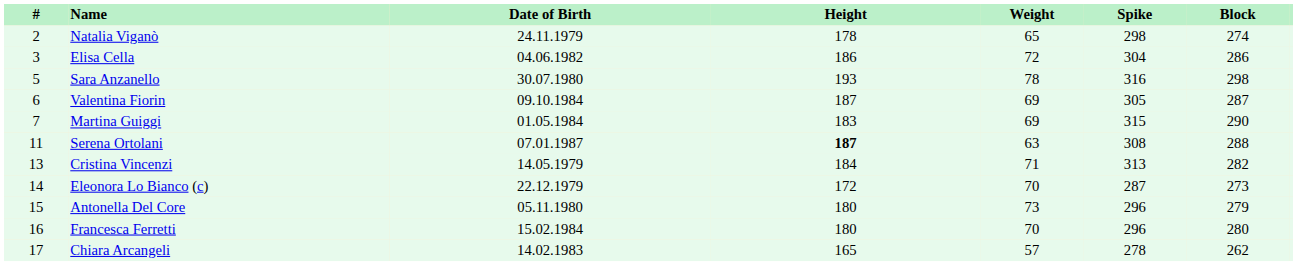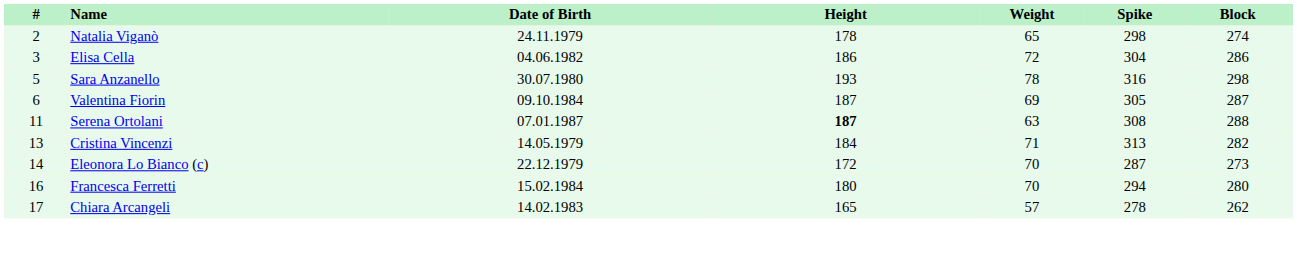 <table border=0 cellpadding=2 cellspacing=0  |- bgcolor=#FFECCE style="text-align:center; font-size:90%;" width=100%>
 <tr bgcolor=#BBF0C9>
 <th width=5%>#</th>
 <th width=25% align=left>Name</th>
 <th width=25%>Date of Birth</th>
 <th width=21%>Height</th>
 <th width=8%>Weight</th>
 <th width=8%>Spike</th>
 <th width=8%>Block</th>
 <th></th>
 </tr>
 <tr bgcolor=#E7FAEC>
 <td>2</td>
 <td align=left><a href='#'>Natalia Viganò</a></td>
 <td>24.11.1979</td>
 <td>178</td>
 <td>65</td>
 <td>298</td>
 <td>274</td>
 <td></td>
 </tr>
 <tr bgcolor=#E7FAEC>
 <td>3</td>
 <td align=left><a href='#'>Elisa Cella</a></td>
 <td>04.06.1982</td>
 <td>186</td>
 <td>72</td>
 <td>304</td>
 <td>286</td>
 <td></td>
 </tr>
 <tr bgcolor=#E7FAEC>
 <td>5</td>
 <td align=left><a href='#'>Sara Anzanello</a></td>
 <td>30.07.1980</td>
 <td>193</td>
 <td>78</td>
 <td>316</td>
 <td>298</td>
 <td></td>
 </tr>
 <tr bgcolor=#E7FAEC>
 <td>6</td>
 <td align=left><a href='#'>Valentina Fiorin</a></td>
 <td>09.10.1984</td>
 <td>187</td>
 <td>69</td>
 <td>305</td>
 <td>287</td>
 <td></td>
 </tr>
 <tr bgcolor=#E7FAEC>
-<td>7</td>
-<td align=left><a href='#'>Martina Guiggi</a></td>
-<td>01.05.1984</td>
-<td>183</td>
-<td>69</td>
-<td>315</td>
-<td>290</td>
-<td></td>
-</tr>
-<tr bgcolor=#E7FAEC>
 <td>11</td>
 <td align=left><a href='#'>Serena Ortolani</a></td>
 <td>07.01.1987</td>
 <td><strong>187</strong></td>
 <td>63</td>
 <td>308</td>
 <td>288</td>
 <td></td>
 </tr>
 <tr bgcolor=#E7FAEC>
 <td>13</td>
 <td align=left><a href='#'>Cristina Vincenzi</a></td>
 <td>14.05.1979</td>
 <td>184</td>
 <td>71</td>
 <td>313</td>
 <td>282</td>
 <td></td>
 </tr>
 <tr bgcolor=#E7FAEC>
 <td>14</td>
 <td align=left><a href='#'>Eleonora Lo Bianco</a> (<a href='#'>c</a>)</td>
 <td>22.12.1979</td>
 <td>172</td>
 <td>70</td>
 <td>287</td>
 <td>273</td>
 <td></td>
 </tr>
 <tr bgcolor=#E7FAEC>
-<td>15</td>
-<td align=left><a href='#'>Antonella Del Core</a></td>
-<td>05.11.1980</td>
-<td>180</td>
-<td>73</td>
-<td>296</td>
-<td>279</td>
-<td></td>
-</tr>
-<tr bgcolor=#E7FAEC>
 <td>16</td>
 <td align=left><a href='#'>Francesca Ferretti</a></td>
 <td>15.02.1984</td>
 <td>180</td>
 <td>70</td>
-<td>296</td>
+<td>294</td>
 <td>280</td>
 <td></td>
 </tr>
 <tr bgcolor=#E7FAEC>
 <td>17</td>
 <td align=left><a href='#'>Chiara Arcangeli</a></td>
 <td>14.02.1983</td>
 <td>165</td>
 <td>57</td>
 <td>278</td>
 <td>262</td>
 <td></td>
 </tr>
 </table>
